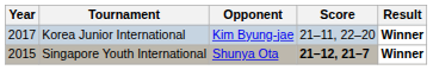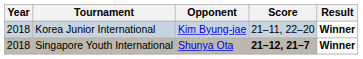 <table class="sortable wikitable" style="font-size: 90%;">
 <tr>
 <th>Year</th>
 <th>Tournament</th>
 <th>Opponent</th>
 <th>Score</th>
 <th>Result</th>
 </tr>
 <tr style="background:#C6D4E1">
-<td align="center">2017</td>
+<td align="center">2018</td>
 <td align="left">Korea Junior International</td>
 <td align="left"> <a href='#'>Kim Byung-jae</a></td>
 <td align="left">21–11, 22–20</td>
 <td style="text-align:left; background:white"> <strong>Winner</strong></td>
 </tr>
 <tr style="background:#BDB8AD">
-<td align="center">2015</td>
+<td align="center">2018</td>
 <td align="left">Singapore Youth International</td>
 <td align="left"> <a href='#'>Shunya Ota</a></td>
 <td align="left"><strong>21–12, 21–7</strong></td>
 <td style="text-align:left; background:white"> <strong>Winner</strong></td>
 </tr>
 </table>
